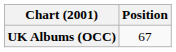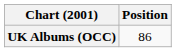 <table class="wikitable plainrowheaders">
 <tr>
 <th scope="col">Chart (2001)</th>
 <th scope="col">Position</th>
 </tr>
 <tr>
 <th scope="row">UK Albums (OCC)</th>
-<td style="text-align:center">67</td>
+<td style="text-align:center">86</td>
 </tr>
 </table>
